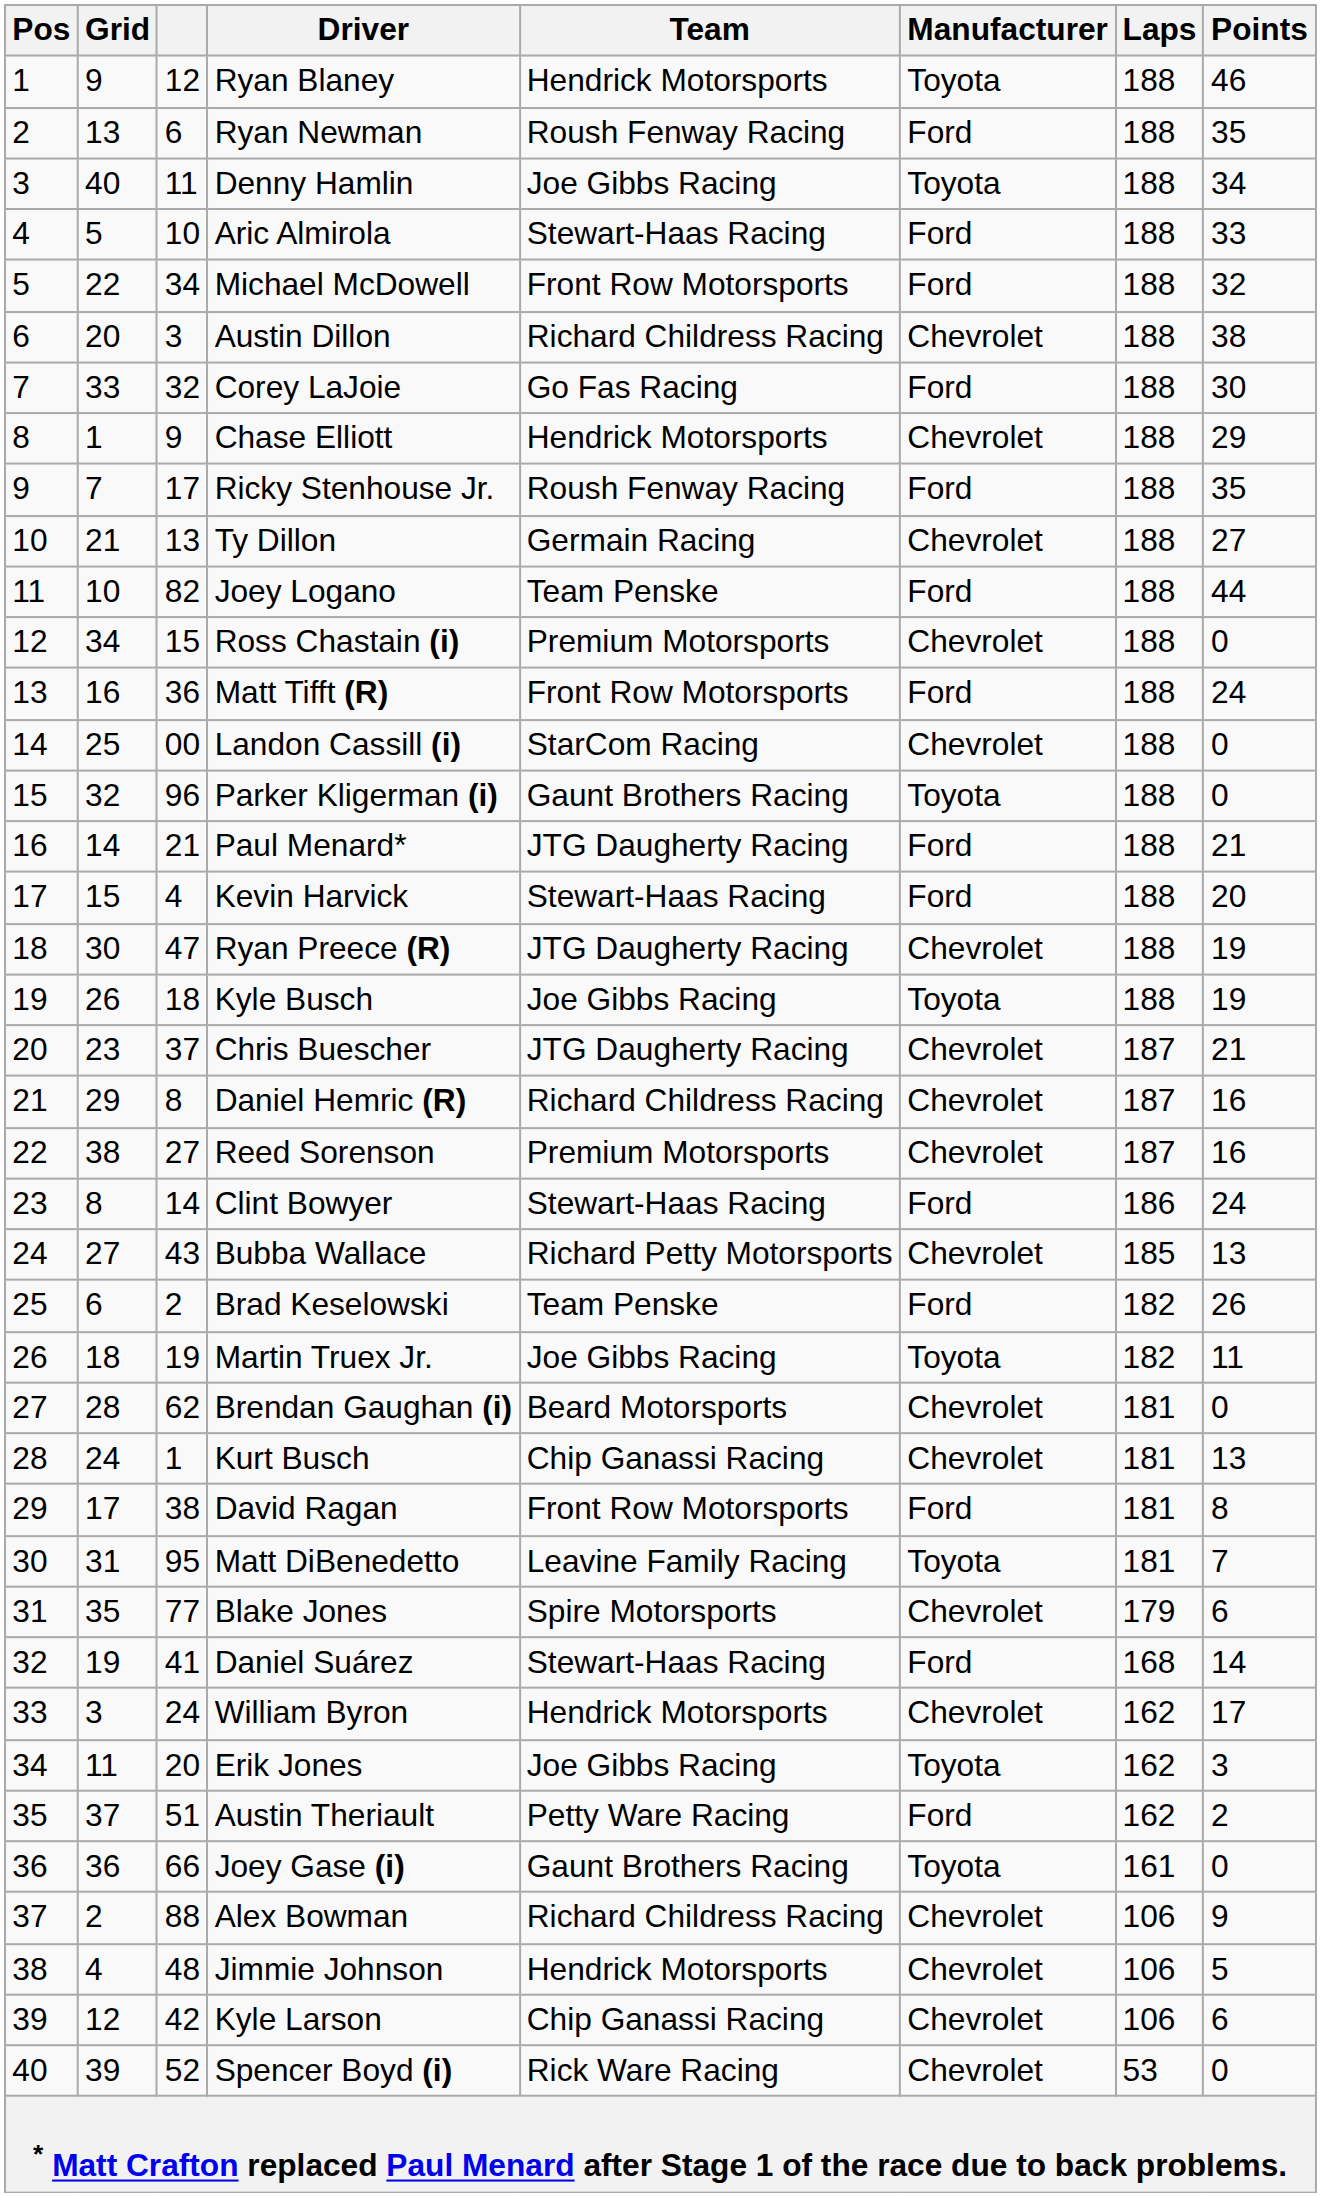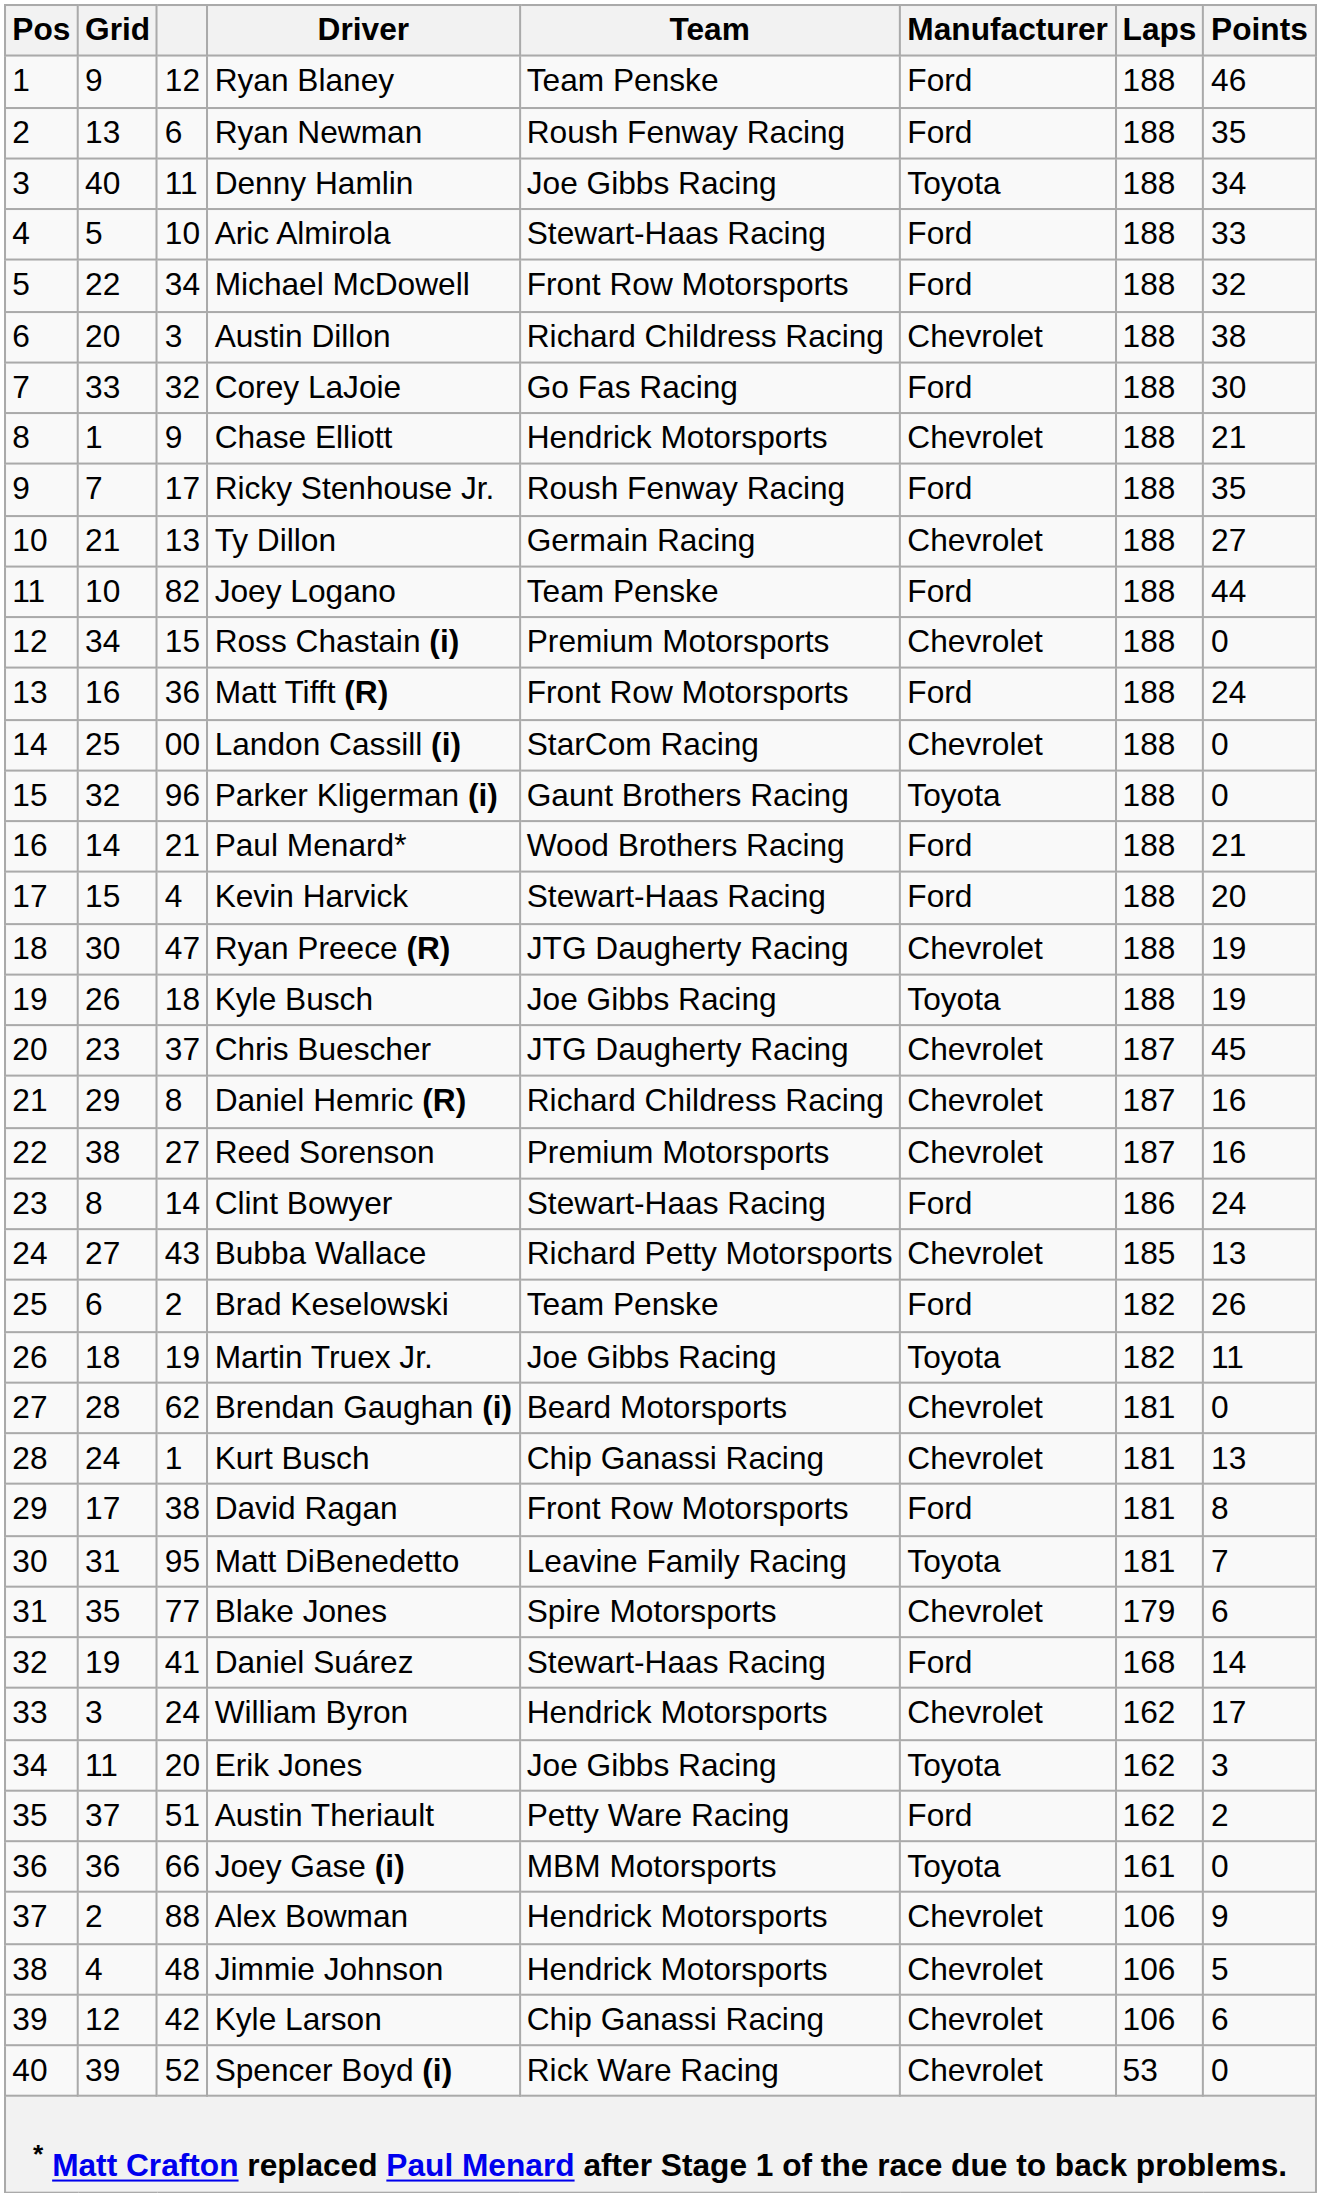 <table class="wikitable" style="font-size:98%">
 <tr>
 <th>Pos</th>
 <th>Grid</th>
 <th></th>
 <th>Driver</th>
 <th>Team</th>
 <th>Manufacturer</th>
 <th>Laps</th>
 <th>Points</th>
 </tr>
 <tr>
 <td>1</td>
 <td>9</td>
 <td>12</td>
 <td>Ryan Blaney</td>
-<td>Hendrick Motorsports</td>
-<td>Toyota</td>
+<td>Team Penske</td>
+<td>Ford</td>
 <td>188</td>
 <td>46</td>
 </tr>
 <tr>
 <td>2</td>
 <td>13</td>
 <td>6</td>
 <td>Ryan Newman</td>
 <td>Roush Fenway Racing</td>
 <td>Ford</td>
 <td>188</td>
 <td>35</td>
 </tr>
 <tr>
 <td>3</td>
 <td>40</td>
 <td>11</td>
 <td>Denny Hamlin</td>
 <td>Joe Gibbs Racing</td>
 <td>Toyota</td>
 <td>188</td>
 <td>34</td>
 </tr>
 <tr>
 <td>4</td>
 <td>5</td>
 <td>10</td>
 <td>Aric Almirola</td>
 <td>Stewart-Haas Racing</td>
 <td>Ford</td>
 <td>188</td>
 <td>33</td>
 </tr>
 <tr>
 <td>5</td>
 <td>22</td>
 <td>34</td>
 <td>Michael McDowell</td>
 <td>Front Row Motorsports</td>
 <td>Ford</td>
 <td>188</td>
 <td>32</td>
 </tr>
 <tr>
 <td>6</td>
 <td>20</td>
 <td>3</td>
 <td>Austin Dillon</td>
 <td>Richard Childress Racing</td>
 <td>Chevrolet</td>
 <td>188</td>
 <td>38</td>
 </tr>
 <tr>
 <td>7</td>
 <td>33</td>
 <td>32</td>
 <td>Corey LaJoie</td>
 <td>Go Fas Racing</td>
 <td>Ford</td>
 <td>188</td>
 <td>30</td>
 </tr>
 <tr>
 <td>8</td>
 <td>1</td>
 <td>9</td>
 <td>Chase Elliott</td>
 <td>Hendrick Motorsports</td>
 <td>Chevrolet</td>
 <td>188</td>
-<td>29</td>
+<td>21</td>
 </tr>
 <tr>
 <td>9</td>
 <td>7</td>
 <td>17</td>
 <td>Ricky Stenhouse Jr.</td>
 <td>Roush Fenway Racing</td>
 <td>Ford</td>
 <td>188</td>
 <td>35</td>
 </tr>
 <tr>
 <td>10</td>
 <td>21</td>
 <td>13</td>
 <td>Ty Dillon</td>
 <td>Germain Racing</td>
 <td>Chevrolet</td>
 <td>188</td>
 <td>27</td>
 </tr>
 <tr>
 <td>11</td>
 <td>10</td>
 <td>82</td>
 <td>Joey Logano</td>
 <td>Team Penske</td>
 <td>Ford</td>
 <td>188</td>
 <td>44</td>
 </tr>
 <tr>
 <td>12</td>
 <td>34</td>
 <td>15</td>
 <td>Ross Chastain <strong>(i)</strong></td>
 <td>Premium Motorsports</td>
 <td>Chevrolet</td>
 <td>188</td>
 <td>0</td>
 </tr>
 <tr>
 <td>13</td>
 <td>16</td>
 <td>36</td>
 <td>Matt Tifft <strong>(R)</strong></td>
 <td>Front Row Motorsports</td>
 <td>Ford</td>
 <td>188</td>
 <td>24</td>
 </tr>
 <tr>
 <td>14</td>
 <td>25</td>
 <td>00</td>
 <td>Landon Cassill <strong>(i)</strong></td>
 <td>StarCom Racing</td>
 <td>Chevrolet</td>
 <td>188</td>
 <td>0</td>
 </tr>
 <tr>
 <td>15</td>
 <td>32</td>
 <td>96</td>
 <td>Parker Kligerman <strong>(i)</strong></td>
 <td>Gaunt Brothers Racing</td>
 <td>Toyota</td>
 <td>188</td>
 <td>0</td>
 </tr>
 <tr>
 <td>16</td>
 <td>14</td>
 <td>21</td>
 <td>Paul Menard*</td>
-<td>JTG Daugherty Racing</td>
+<td>Wood Brothers Racing</td>
 <td>Ford</td>
 <td>188</td>
 <td>21</td>
 </tr>
 <tr>
 <td>17</td>
 <td>15</td>
 <td>4</td>
 <td>Kevin Harvick</td>
 <td>Stewart-Haas Racing</td>
 <td>Ford</td>
 <td>188</td>
 <td>20</td>
 </tr>
 <tr>
 <td>18</td>
 <td>30</td>
 <td>47</td>
 <td>Ryan Preece <strong>(R)</strong></td>
 <td>JTG Daugherty Racing</td>
 <td>Chevrolet</td>
 <td>188</td>
 <td>19</td>
 </tr>
 <tr>
 <td>19</td>
 <td>26</td>
 <td>18</td>
 <td>Kyle Busch</td>
 <td>Joe Gibbs Racing</td>
 <td>Toyota</td>
 <td>188</td>
 <td>19</td>
 </tr>
 <tr>
 <td>20</td>
 <td>23</td>
 <td>37</td>
 <td>Chris Buescher</td>
 <td>JTG Daugherty Racing</td>
 <td>Chevrolet</td>
 <td>187</td>
-<td>21</td>
+<td>45</td>
 </tr>
 <tr>
 <td>21</td>
 <td>29</td>
 <td>8</td>
 <td>Daniel Hemric <strong>(R)</strong></td>
 <td>Richard Childress Racing</td>
 <td>Chevrolet</td>
 <td>187</td>
 <td>16</td>
 </tr>
 <tr>
 <td>22</td>
 <td>38</td>
 <td>27</td>
 <td>Reed Sorenson</td>
 <td>Premium Motorsports</td>
 <td>Chevrolet</td>
 <td>187</td>
 <td>16</td>
 </tr>
 <tr>
 <td>23</td>
 <td>8</td>
 <td>14</td>
 <td>Clint Bowyer</td>
 <td>Stewart-Haas Racing</td>
 <td>Ford</td>
 <td>186</td>
 <td>24</td>
 </tr>
 <tr>
 <td>24</td>
 <td>27</td>
 <td>43</td>
 <td>Bubba Wallace</td>
 <td>Richard Petty Motorsports</td>
 <td>Chevrolet</td>
 <td>185</td>
 <td>13</td>
 </tr>
 <tr>
 <td>25</td>
 <td>6</td>
 <td>2</td>
 <td>Brad Keselowski</td>
 <td>Team Penske</td>
 <td>Ford</td>
 <td>182</td>
 <td>26</td>
 </tr>
 <tr>
 <td>26</td>
 <td>18</td>
 <td>19</td>
 <td>Martin Truex Jr.</td>
 <td>Joe Gibbs Racing</td>
 <td>Toyota</td>
 <td>182</td>
 <td>11</td>
 </tr>
 <tr>
 <td>27</td>
 <td>28</td>
 <td>62</td>
 <td>Brendan Gaughan <strong>(i)</strong></td>
 <td>Beard Motorsports</td>
 <td>Chevrolet</td>
 <td>181</td>
 <td>0</td>
 </tr>
 <tr>
 <td>28</td>
 <td>24</td>
 <td>1</td>
 <td>Kurt Busch</td>
 <td>Chip Ganassi Racing</td>
 <td>Chevrolet</td>
 <td>181</td>
 <td>13</td>
 </tr>
 <tr>
 <td>29</td>
 <td>17</td>
 <td>38</td>
 <td>David Ragan</td>
 <td>Front Row Motorsports</td>
 <td>Ford</td>
 <td>181</td>
 <td>8</td>
 </tr>
 <tr>
 <td>30</td>
 <td>31</td>
 <td>95</td>
 <td>Matt DiBenedetto</td>
 <td>Leavine Family Racing</td>
 <td>Toyota</td>
 <td>181</td>
 <td>7</td>
 </tr>
 <tr>
 <td>31</td>
 <td>35</td>
 <td>77</td>
 <td>Blake Jones</td>
 <td>Spire Motorsports</td>
 <td>Chevrolet</td>
 <td>179</td>
 <td>6</td>
 </tr>
 <tr>
 <td>32</td>
 <td>19</td>
 <td>41</td>
 <td>Daniel Suárez</td>
 <td>Stewart-Haas Racing</td>
 <td>Ford</td>
 <td>168</td>
 <td>14</td>
 </tr>
 <tr>
 <td>33</td>
 <td>3</td>
 <td>24</td>
 <td>William Byron</td>
 <td>Hendrick Motorsports</td>
 <td>Chevrolet</td>
 <td>162</td>
 <td>17</td>
 </tr>
 <tr>
 <td>34</td>
 <td>11</td>
 <td>20</td>
 <td>Erik Jones</td>
 <td>Joe Gibbs Racing</td>
 <td>Toyota</td>
 <td>162</td>
 <td>3</td>
 </tr>
 <tr>
 <td>35</td>
 <td>37</td>
 <td>51</td>
 <td>Austin Theriault</td>
 <td>Petty Ware Racing</td>
 <td>Ford</td>
 <td>162</td>
 <td>2</td>
 </tr>
 <tr>
 <td>36</td>
 <td>36</td>
 <td>66</td>
 <td>Joey Gase <strong>(i)</strong></td>
-<td>Gaunt Brothers Racing</td>
+<td>MBM Motorsports</td>
 <td>Toyota</td>
 <td>161</td>
 <td>0</td>
 </tr>
 <tr>
 <td>37</td>
 <td>2</td>
 <td>88</td>
 <td>Alex Bowman</td>
-<td>Richard Childress Racing</td>
+<td>Hendrick Motorsports</td>
 <td>Chevrolet</td>
 <td>106</td>
 <td>9</td>
 </tr>
 <tr>
 <td>38</td>
 <td>4</td>
 <td>48</td>
 <td>Jimmie Johnson</td>
 <td>Hendrick Motorsports</td>
 <td>Chevrolet</td>
 <td>106</td>
 <td>5</td>
 </tr>
 <tr>
 <td>39</td>
 <td>12</td>
 <td>42</td>
 <td>Kyle Larson</td>
 <td>Chip Ganassi Racing</td>
 <td>Chevrolet</td>
 <td>106</td>
 <td>6</td>
 </tr>
 <tr>
 <td>40</td>
 <td>39</td>
 <td>52</td>
 <td>Spencer Boyd <strong>(i)</strong></td>
 <td>Rick Ware Racing</td>
 <td>Chevrolet</td>
 <td>53</td>
 <td>0</td>
 </tr>
 <tr>
 <th colspan="8"><br><sup>*</sup> <a href='#'>Matt Crafton</a> replaced <a href='#'>Paul Menard</a> after Stage 1 of the race due to back problems.</th>
 </tr>
 </table>
